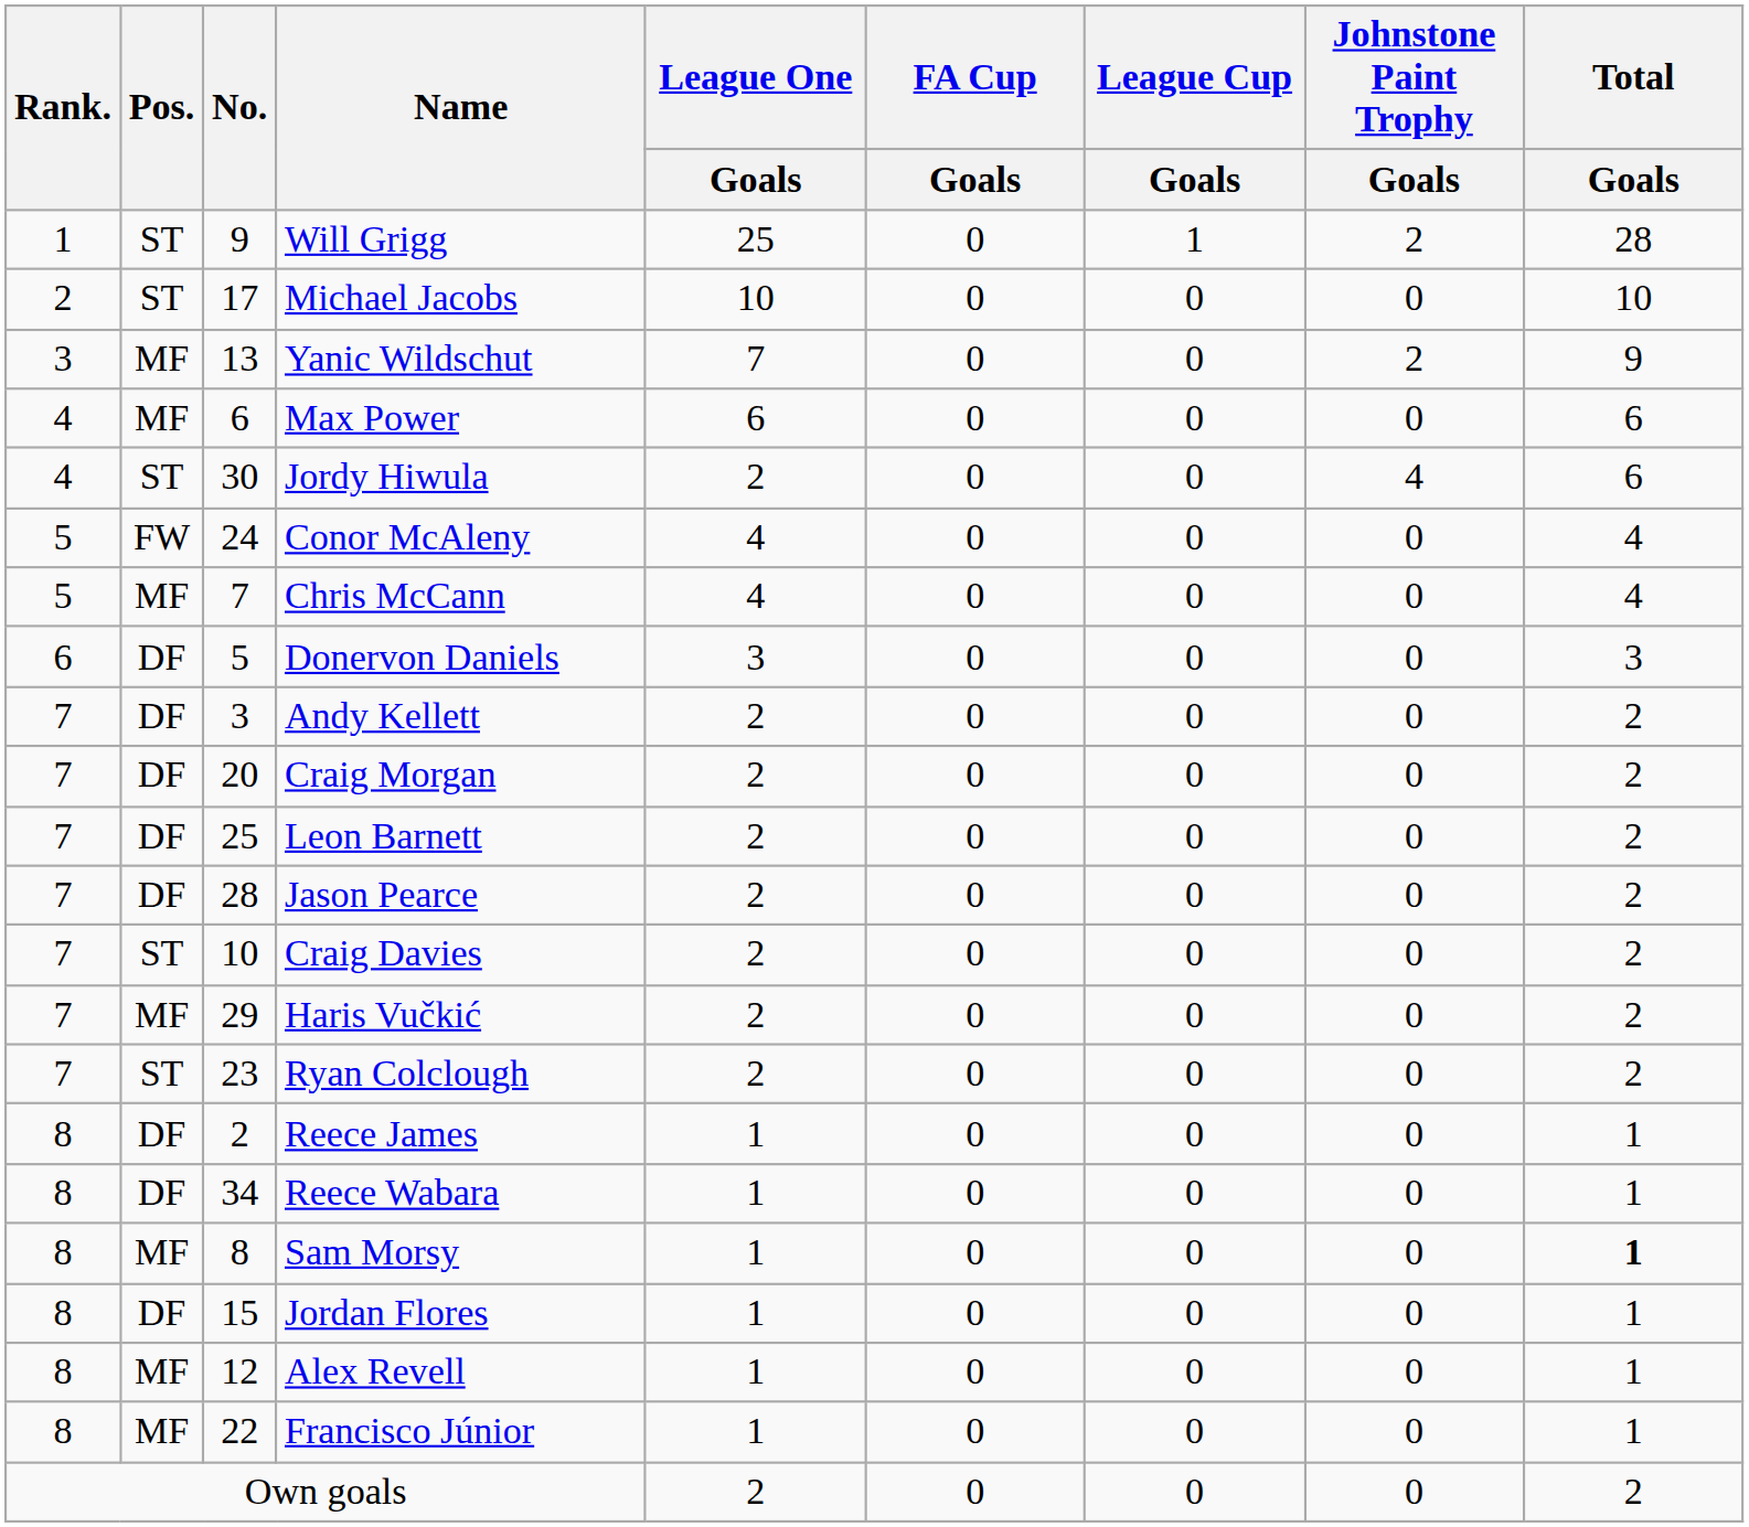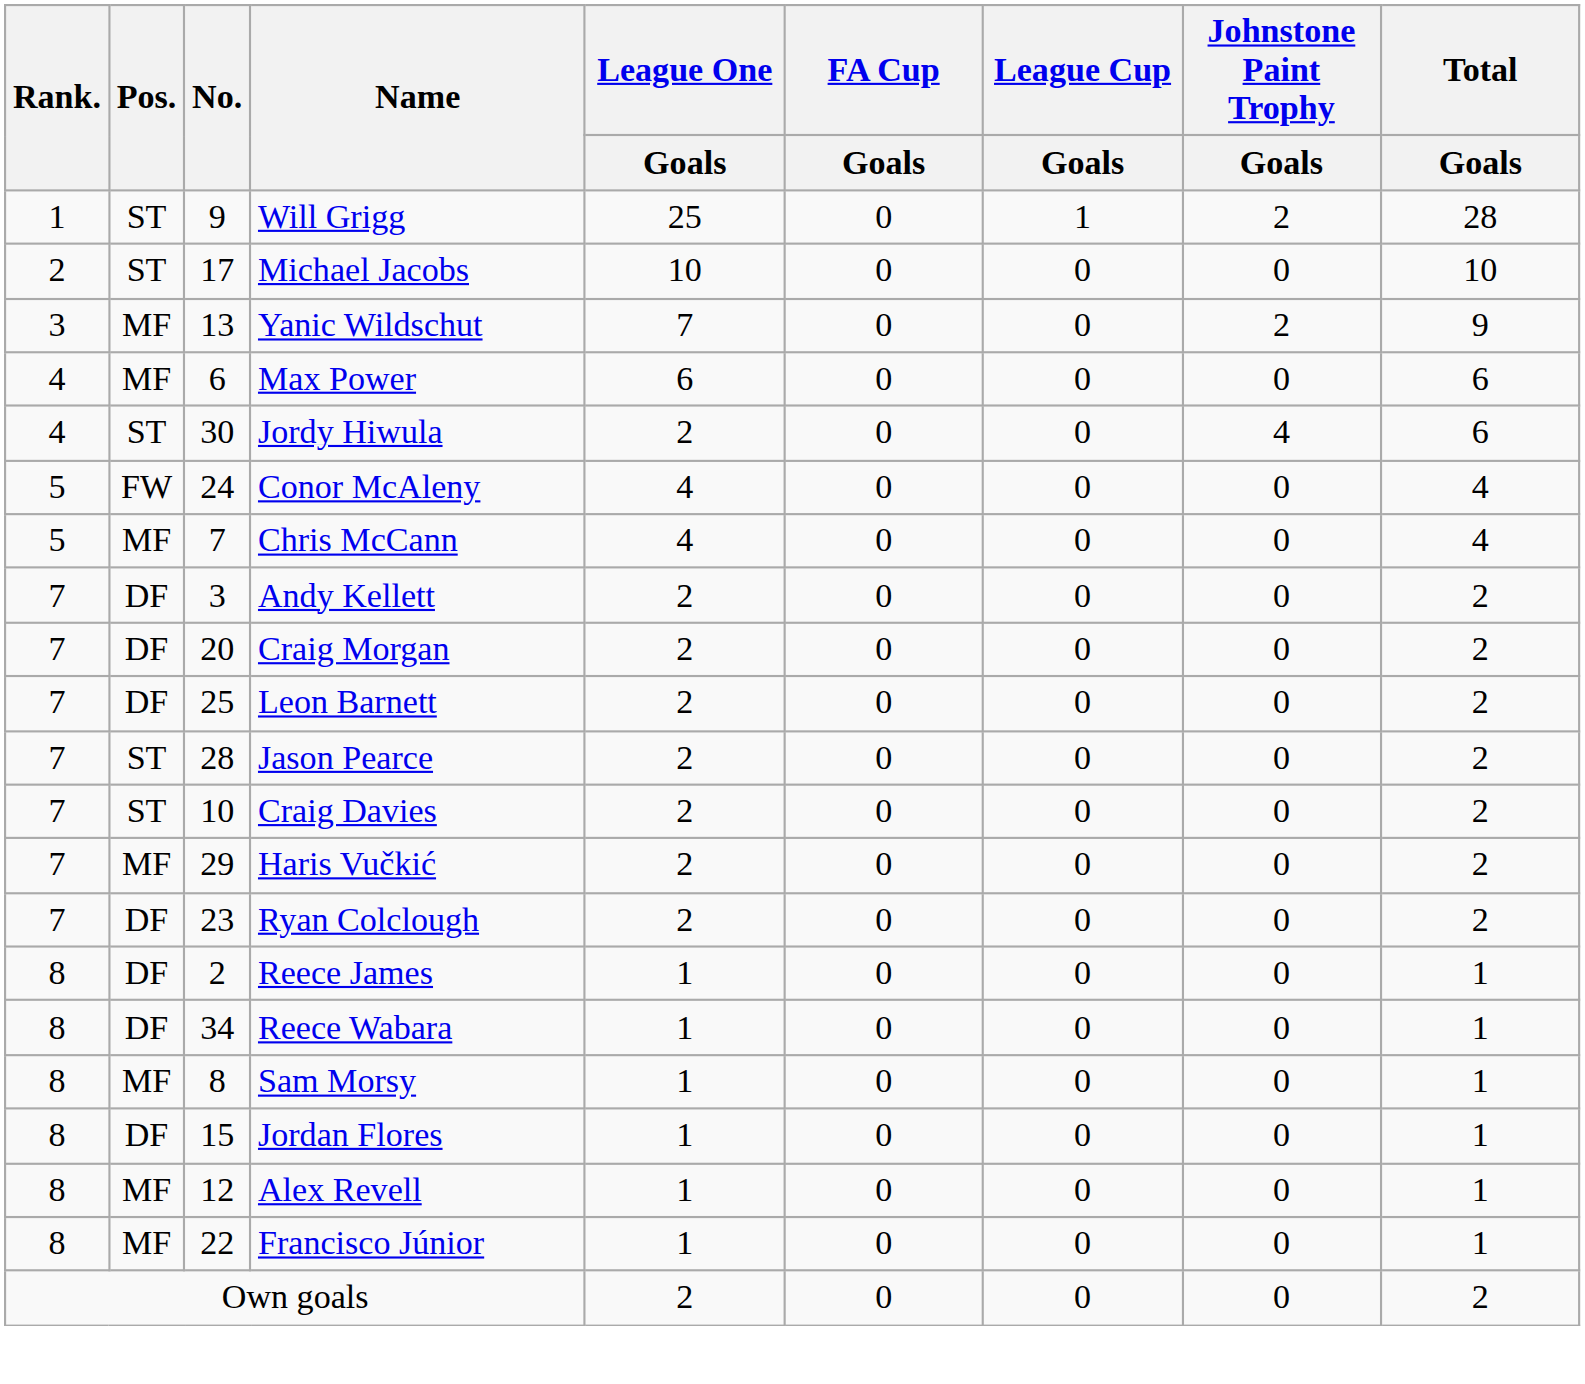 <table class="wikitable sortable" style="text-align:center">
 <tr>
 <th rowspan="2">Rank.</th>
 <th rowspan="2">Pos.</th>
 <th rowspan="2">No.</th>
 <th rowspan="2" style="width:150px;">Name</th>
 <th style="width:86px;"><a href='#'>League One</a></th>
 <th style="width:86px;"><a href='#'>FA Cup</a></th>
 <th style="width:86px;"><a href='#'>League Cup</a></th>
 <th style="width:86px;"><a href='#'>Johnstone Paint Trophy</a></th>
 <th style="width:86px;">Total</th>
 </tr>
 <tr>
 <th>Goals</th>
 <th>Goals</th>
 <th>Goals</th>
 <th>Goals</th>
 <th>Goals</th>
 </tr>
 <tr>
 <td>1</td>
 <td>ST</td>
 <td>9</td>
 <td align=left><a href='#'>Will Grigg</a></td>
 <td>25</td>
 <td>0</td>
 <td>1</td>
 <td>2</td>
 <td>28</td>
 </tr>
 <tr>
 <td>2</td>
 <td>ST</td>
 <td>17</td>
 <td align=left><a href='#'>Michael Jacobs</a></td>
 <td>10</td>
 <td>0</td>
 <td>0</td>
 <td>0</td>
 <td>10</td>
 </tr>
 <tr>
 <td>3</td>
 <td>MF</td>
 <td>13</td>
 <td align=left><a href='#'>Yanic Wildschut</a></td>
 <td>7</td>
 <td>0</td>
 <td>0</td>
 <td>2</td>
 <td>9</td>
 </tr>
 <tr>
 <td>4</td>
 <td>MF</td>
 <td>6</td>
 <td align=left><a href='#'>Max Power</a></td>
 <td>6</td>
 <td>0</td>
 <td>0</td>
 <td>0</td>
 <td>6</td>
 </tr>
 <tr>
 <td>4</td>
 <td>ST</td>
 <td>30</td>
 <td align=left><a href='#'>Jordy Hiwula</a></td>
 <td>2</td>
 <td>0</td>
 <td>0</td>
 <td>4</td>
 <td>6</td>
 </tr>
 <tr>
 <td>5</td>
 <td>FW</td>
 <td>24</td>
 <td align=left><a href='#'>Conor McAleny</a></td>
 <td>4</td>
 <td>0</td>
 <td>0</td>
 <td>0</td>
 <td>4</td>
 </tr>
 <tr>
 <td>5</td>
 <td>MF</td>
 <td>7</td>
 <td align=left><a href='#'>Chris McCann</a></td>
 <td>4</td>
 <td>0</td>
 <td>0</td>
 <td>0</td>
 <td>4</td>
 </tr>
 <tr>
-<td>6</td>
-<td>DF</td>
-<td>5</td>
-<td align=left><a href='#'>Donervon Daniels</a></td>
-<td>3</td>
-<td>0</td>
-<td>0</td>
-<td>0</td>
-<td>3</td>
-</tr>
-<tr>
 <td>7</td>
 <td>DF</td>
 <td>3</td>
 <td align=left><a href='#'>Andy Kellett</a></td>
 <td>2</td>
 <td>0</td>
 <td>0</td>
 <td>0</td>
 <td>2</td>
 </tr>
 <tr>
 <td>7</td>
 <td>DF</td>
 <td>20</td>
 <td align=left><a href='#'>Craig Morgan</a></td>
 <td>2</td>
 <td>0</td>
 <td>0</td>
 <td>0</td>
 <td>2</td>
 </tr>
 <tr>
 <td>7</td>
 <td>DF</td>
 <td>25</td>
 <td align=left><a href='#'>Leon Barnett</a></td>
 <td>2</td>
 <td>0</td>
 <td>0</td>
 <td>0</td>
 <td>2</td>
 </tr>
 <tr>
 <td>7</td>
-<td>DF</td>
+<td>ST</td>
 <td>28</td>
 <td align=left><a href='#'>Jason Pearce</a></td>
 <td>2</td>
 <td>0</td>
 <td>0</td>
 <td>0</td>
 <td>2</td>
 </tr>
 <tr>
 <td>7</td>
 <td>ST</td>
 <td>10</td>
 <td align=left><a href='#'>Craig Davies</a></td>
 <td>2</td>
 <td>0</td>
 <td>0</td>
 <td>0</td>
 <td>2</td>
 </tr>
 <tr>
 <td>7</td>
 <td>MF</td>
 <td>29</td>
 <td align=left><a href='#'>Haris Vučkić</a></td>
 <td>2</td>
 <td>0</td>
 <td>0</td>
 <td>0</td>
 <td>2</td>
 </tr>
 <tr>
 <td>7</td>
-<td>ST</td>
+<td>DF</td>
 <td>23</td>
 <td align=left><a href='#'>Ryan Colclough</a></td>
 <td>2</td>
 <td>0</td>
 <td>0</td>
 <td>0</td>
 <td>2</td>
 </tr>
 <tr>
 <td>8</td>
 <td>DF</td>
 <td>2</td>
 <td align=left><a href='#'>Reece James</a></td>
 <td>1</td>
 <td>0</td>
 <td>0</td>
 <td>0</td>
 <td>1</td>
 </tr>
 <tr>
 <td>8</td>
 <td>DF</td>
 <td>34</td>
 <td align=left><a href='#'>Reece Wabara</a></td>
 <td>1</td>
 <td>0</td>
 <td>0</td>
 <td>0</td>
 <td>1</td>
 </tr>
 <tr>
 <td>8</td>
 <td>MF</td>
 <td>8</td>
 <td align=left><a href='#'>Sam Morsy</a></td>
 <td>1</td>
 <td>0</td>
 <td>0</td>
 <td>0</td>
-<td><strong>1</strong></td>
+<td>1</td>
 </tr>
 <tr>
 <td>8</td>
 <td>DF</td>
 <td>15</td>
 <td align=left><a href='#'>Jordan Flores</a></td>
 <td>1</td>
 <td>0</td>
 <td>0</td>
 <td>0</td>
 <td>1</td>
 </tr>
 <tr>
 <td>8</td>
 <td>MF</td>
 <td>12</td>
 <td align=left><a href='#'>Alex Revell</a></td>
 <td>1</td>
 <td>0</td>
 <td>0</td>
 <td>0</td>
 <td>1</td>
 </tr>
 <tr>
 <td>8</td>
 <td>MF</td>
 <td>22</td>
 <td align=left><a href='#'>Francisco Júnior</a></td>
 <td>1</td>
 <td>0</td>
 <td>0</td>
 <td>0</td>
 <td>1</td>
 </tr>
 <tr class="sortbottom">
 <td colspan="4">Own goals</td>
 <td>2</td>
 <td>0</td>
 <td>0</td>
 <td>0</td>
 <td>2</td>
 </tr>
 </table>
